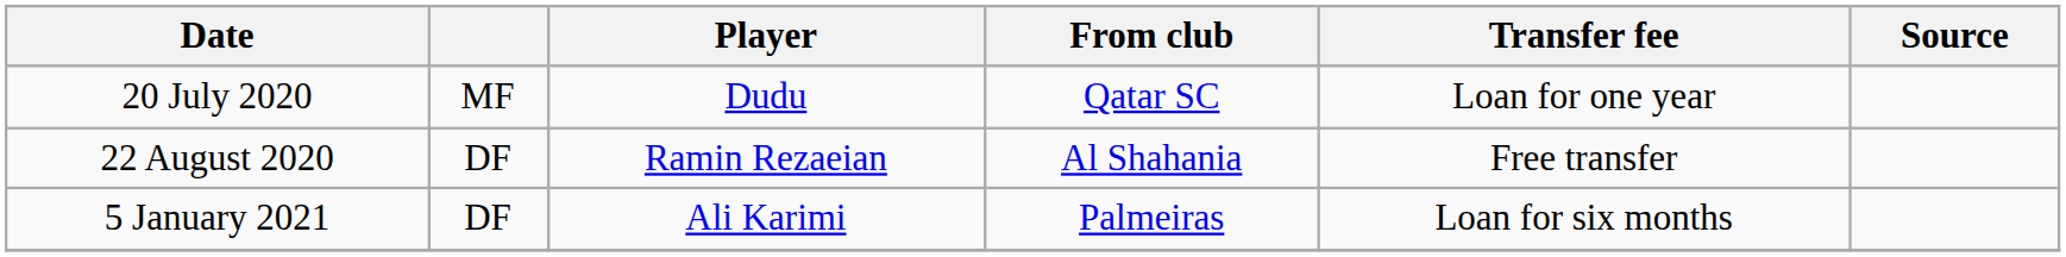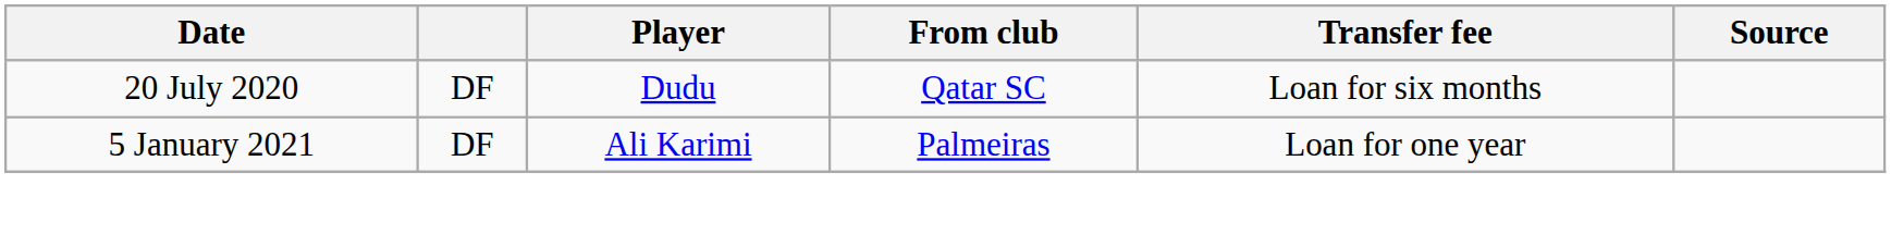 <table class="wikitable sortable" style="width:60%; text-align:center; font-size:85%; text-align:centre;">
 <tr>
 <th>Date</th>
 <th></th>
 <th>Player</th>
 <th>From club</th>
 <th>Transfer fee</th>
 <th>Source</th>
 </tr>
 <tr>
 <td>20 July 2020</td>
-<td>MF</td>
+<td>DF</td>
 <td> <a href='#'>Dudu</a></td>
 <td><a href='#'>Qatar SC</a></td>
-<td>Loan for one year</td>
-<td></td>
-</tr>
-<tr>
-<td>22 August 2020</td>
-<td>DF</td>
-<td> <a href='#'>Ramin Rezaeian</a></td>
-<td><a href='#'>Al Shahania</a></td>
-<td>Free transfer</td>
+<td>Loan for six months</td>
 <td></td>
 </tr>
 <tr>
 <td>5 January 2021</td>
 <td>DF</td>
 <td> <a href='#'>Ali Karimi</a></td>
 <td> <a href='#'>Palmeiras</a></td>
-<td>Loan for six months</td>
+<td>Loan for one year</td>
 <td></td>
 </tr>
 <tr>
 </tr>
 </table>
